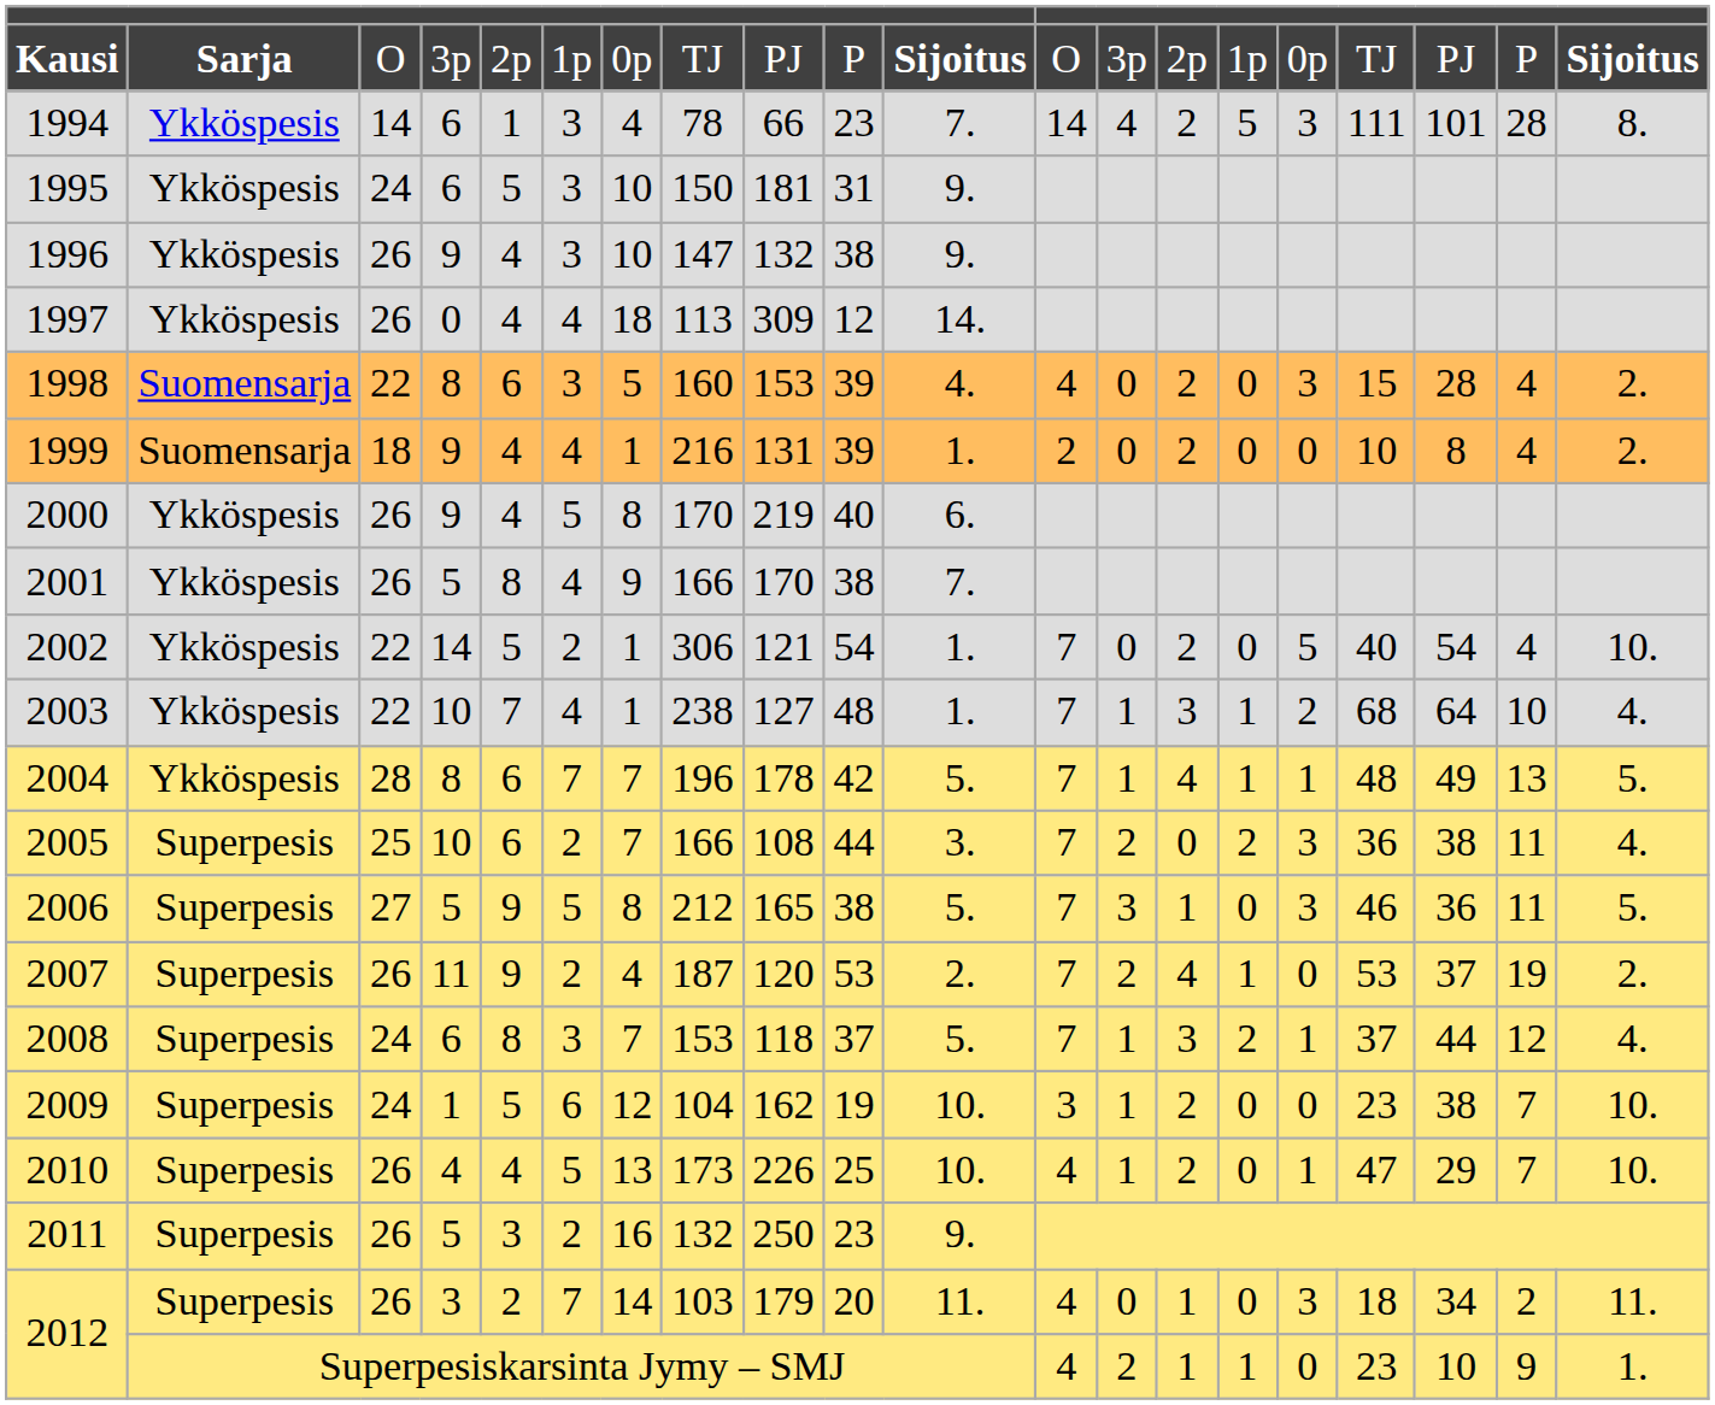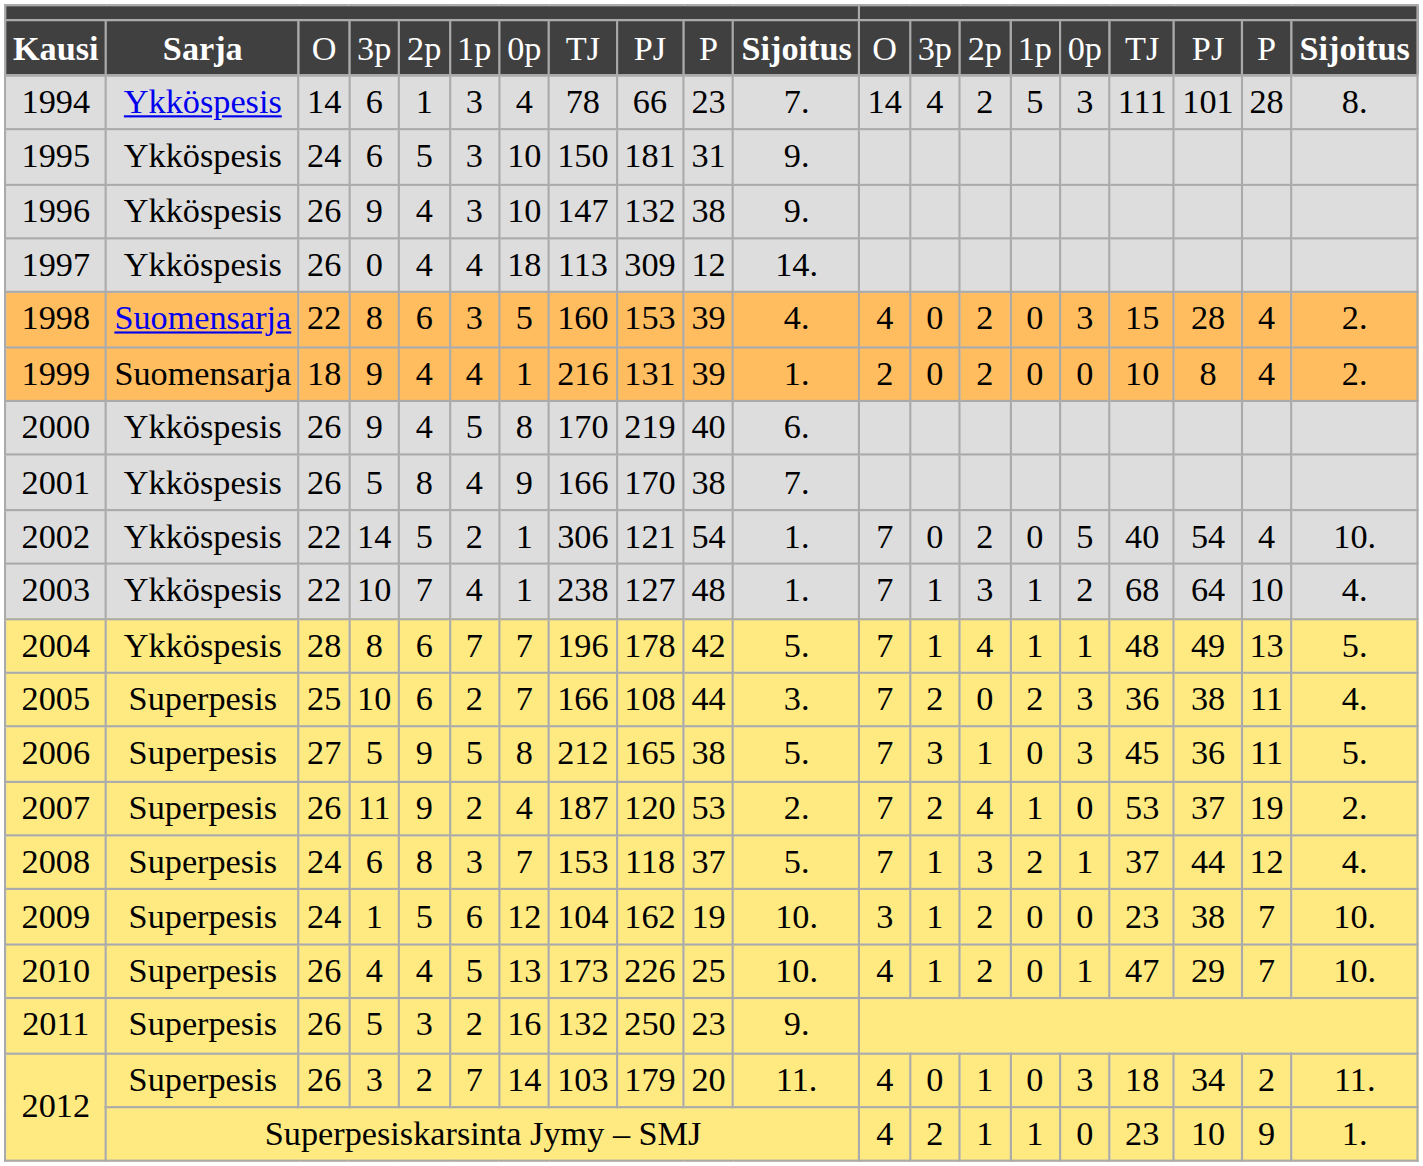 <table class="wikitable" style="text-align:center">
 <tr>
 <td style="background:rgb(64,64,64); color:white" colspan=11></td>
 <td style="background:rgb(64,64,64); color:white" colspan=12></td>
 </tr>
 <tr style="background:rgb(64,64,64); color:white">
 <td><strong>Kausi</strong></td>
 <td><strong>Sarja</strong></td>
 <td width="20">O</td>
 <td width="20">3p</td>
 <td width="20">2p</td>
 <td width="20">1p</td>
 <td width="20">0p</td>
 <td width="20">TJ</td>
 <td width="20">PJ</td>
 <td width="20">P</td>
 <td><strong>Sijoitus</strong></td>
 <td width="20">O</td>
 <td width="20">3p</td>
 <td width="20">2p</td>
 <td width="20">1p</td>
 <td width="20">0p</td>
 <td width="20">TJ</td>
 <td width="20">PJ</td>
 <td width="20">P</td>
 <td><strong>Sijoitus</strong></td>
 </tr>
 <tr bgcolor=#dddddd>
 <td>1994</td>
 <td><a href='#'>Ykköspesis</a></td>
 <td>14</td>
 <td>6</td>
 <td>1</td>
 <td>3</td>
 <td>4</td>
 <td>78</td>
 <td>66</td>
 <td>23</td>
 <td>7.</td>
 <td>14</td>
 <td>4</td>
 <td>2</td>
 <td>5</td>
 <td>3</td>
 <td>111</td>
 <td>101</td>
 <td>28</td>
 <td>8.</td>
 </tr>
 <tr bgcolor=#dddddd>
 <td>1995</td>
 <td>Ykköspesis</td>
 <td>24</td>
 <td>6</td>
 <td>5</td>
 <td>3</td>
 <td>10</td>
 <td>150</td>
 <td>181</td>
 <td>31</td>
 <td>9.</td>
 <td></td>
 <td></td>
 <td></td>
 <td></td>
 <td></td>
 <td></td>
 <td></td>
 <td></td>
 <td></td>
 </tr>
 <tr bgcolor=#dddddd>
 <td>1996</td>
 <td>Ykköspesis</td>
 <td>26</td>
 <td>9</td>
 <td>4</td>
 <td>3</td>
 <td>10</td>
 <td>147</td>
 <td>132</td>
 <td>38</td>
 <td>9.</td>
 <td></td>
 <td></td>
 <td></td>
 <td></td>
 <td></td>
 <td></td>
 <td></td>
 <td></td>
 <td></td>
 </tr>
 <tr bgcolor=#dddddd>
 <td>1997</td>
 <td>Ykköspesis</td>
 <td>26</td>
 <td>0</td>
 <td>4</td>
 <td>4</td>
 <td>18</td>
 <td>113</td>
 <td>309</td>
 <td>12</td>
 <td>14.</td>
 <td></td>
 <td></td>
 <td></td>
 <td></td>
 <td></td>
 <td></td>
 <td></td>
 <td></td>
 <td></td>
 </tr>
 <tr bgcolor=#ffbd5f>
 <td>1998</td>
 <td><a href='#'>Suomensarja</a></td>
 <td>22</td>
 <td>8</td>
 <td>6</td>
 <td>3</td>
 <td>5</td>
 <td>160</td>
 <td>153</td>
 <td>39</td>
 <td>4.</td>
 <td>4</td>
 <td>0</td>
 <td>2</td>
 <td>0</td>
 <td>3</td>
 <td>15</td>
 <td>28</td>
 <td>4</td>
 <td>2.</td>
 </tr>
 <tr bgcolor=#ffbd5f>
 <td>1999</td>
 <td>Suomensarja</td>
 <td>18</td>
 <td>9</td>
 <td>4</td>
 <td>4</td>
 <td>1</td>
 <td>216</td>
 <td>131</td>
 <td>39</td>
 <td>1.</td>
 <td>2</td>
 <td>0</td>
 <td>2</td>
 <td>0</td>
 <td>0</td>
 <td>10</td>
 <td>8</td>
 <td>4</td>
 <td>2.</td>
 </tr>
 <tr bgcolor=#dddddd>
 <td>2000</td>
 <td>Ykköspesis</td>
 <td>26</td>
 <td>9</td>
 <td>4</td>
 <td>5</td>
 <td>8</td>
 <td>170</td>
 <td>219</td>
 <td>40</td>
 <td>6.</td>
 <td></td>
 <td></td>
 <td></td>
 <td></td>
 <td></td>
 <td></td>
 <td></td>
 <td></td>
 <td></td>
 </tr>
 <tr bgcolor=#dddddd>
 <td>2001</td>
 <td>Ykköspesis</td>
 <td>26</td>
 <td>5</td>
 <td>8</td>
 <td>4</td>
 <td>9</td>
 <td>166</td>
 <td>170</td>
 <td>38</td>
 <td>7.</td>
 <td></td>
 <td></td>
 <td></td>
 <td></td>
 <td></td>
 <td></td>
 <td></td>
 <td></td>
 <td></td>
 </tr>
 <tr bgcolor=#dddddd>
 <td>2002</td>
 <td>Ykköspesis</td>
 <td>22</td>
 <td>14</td>
 <td>5</td>
 <td>2</td>
 <td>1</td>
 <td>306</td>
 <td>121</td>
 <td>54</td>
 <td>1.</td>
 <td>7</td>
 <td>0</td>
 <td>2</td>
 <td>0</td>
 <td>5</td>
 <td>40</td>
 <td>54</td>
 <td>4</td>
 <td>10.</td>
 </tr>
 <tr bgcolor=#dddddd>
 <td>2003</td>
 <td>Ykköspesis</td>
 <td>22</td>
 <td>10</td>
 <td>7</td>
 <td>4</td>
 <td>1</td>
 <td>238</td>
 <td>127</td>
 <td>48</td>
 <td>1.</td>
 <td>7</td>
 <td>1</td>
 <td>3</td>
 <td>1</td>
 <td>2</td>
 <td>68</td>
 <td>64</td>
 <td>10</td>
 <td>4.</td>
 </tr>
 <tr bgcolor=#ffea81>
 <td>2004</td>
 <td>Ykköspesis</td>
 <td>28</td>
 <td>8</td>
 <td>6</td>
 <td>7</td>
 <td>7</td>
 <td>196</td>
 <td>178</td>
 <td>42</td>
 <td>5.</td>
 <td>7</td>
 <td>1</td>
 <td>4</td>
 <td>1</td>
 <td>1</td>
 <td>48</td>
 <td>49</td>
 <td>13</td>
 <td>5.</td>
 </tr>
 <tr bgcolor=#ffea81>
 <td>2005</td>
 <td>Superpesis</td>
 <td>25</td>
 <td>10</td>
 <td>6</td>
 <td>2</td>
 <td>7</td>
 <td>166</td>
 <td>108</td>
 <td>44</td>
 <td>3.</td>
 <td>7</td>
 <td>2</td>
 <td>0</td>
 <td>2</td>
 <td>3</td>
 <td>36</td>
 <td>38</td>
 <td>11</td>
 <td>4.</td>
 </tr>
 <tr bgcolor=#ffea81>
 <td>2006</td>
 <td>Superpesis</td>
 <td>27</td>
 <td>5</td>
 <td>9</td>
 <td>5</td>
 <td>8</td>
 <td>212</td>
 <td>165</td>
 <td>38</td>
 <td>5.</td>
 <td>7</td>
 <td>3</td>
 <td>1</td>
 <td>0</td>
 <td>3</td>
-<td>46</td>
+<td>45</td>
 <td>36</td>
 <td>11</td>
 <td>5.</td>
 </tr>
 <tr bgcolor=#ffea81>
 <td>2007</td>
 <td>Superpesis</td>
 <td>26</td>
 <td>11</td>
 <td>9</td>
 <td>2</td>
 <td>4</td>
 <td>187</td>
 <td>120</td>
 <td>53</td>
 <td>2.</td>
 <td>7</td>
 <td>2</td>
 <td>4</td>
 <td>1</td>
 <td>0</td>
 <td>53</td>
 <td>37</td>
 <td>19</td>
 <td>2.</td>
 </tr>
 <tr bgcolor=#ffea81>
 <td>2008</td>
 <td>Superpesis</td>
 <td>24</td>
 <td>6</td>
 <td>8</td>
 <td>3</td>
 <td>7</td>
 <td>153</td>
 <td>118</td>
 <td>37</td>
 <td>5.</td>
 <td>7</td>
 <td>1</td>
 <td>3</td>
 <td>2</td>
 <td>1</td>
 <td>37</td>
 <td>44</td>
 <td>12</td>
 <td>4.</td>
 </tr>
 <tr bgcolor=#ffea81>
 <td>2009</td>
 <td>Superpesis</td>
 <td>24</td>
 <td>1</td>
 <td>5</td>
 <td>6</td>
 <td>12</td>
 <td>104</td>
 <td>162</td>
 <td>19</td>
 <td>10.</td>
 <td>3</td>
 <td>1</td>
 <td>2</td>
 <td>0</td>
 <td>0</td>
 <td>23</td>
 <td>38</td>
 <td>7</td>
 <td>10.</td>
 </tr>
 <tr bgcolor=#ffea81>
 <td>2010</td>
 <td>Superpesis</td>
 <td>26</td>
 <td>4</td>
 <td>4</td>
 <td>5</td>
 <td>13</td>
 <td>173</td>
 <td>226</td>
 <td>25</td>
 <td>10.</td>
 <td>4</td>
 <td>1</td>
 <td>2</td>
 <td>0</td>
 <td>1</td>
 <td>47</td>
 <td>29</td>
 <td>7</td>
 <td>10.</td>
 </tr>
 <tr bgcolor=#ffea81>
 <td>2011</td>
 <td>Superpesis</td>
 <td>26</td>
 <td>5</td>
 <td>3</td>
 <td>2</td>
 <td>16</td>
 <td>132</td>
 <td>250</td>
 <td>23</td>
 <td>9.</td>
 <td colspan=9></td>
 </tr>
 <tr bgcolor=#ffea81>
 <td rowspan=2>2012</td>
 <td>Superpesis</td>
 <td>26</td>
 <td>3</td>
 <td>2</td>
 <td>7</td>
 <td>14</td>
 <td>103</td>
 <td>179</td>
 <td>20</td>
 <td>11.</td>
 <td>4</td>
 <td>0</td>
 <td>1</td>
 <td>0</td>
 <td>3</td>
 <td>18</td>
 <td>34</td>
 <td>2</td>
 <td>11.</td>
 </tr>
 <tr bgcolor=#ffea81>
 <td colspan=10>Superpesiskarsinta Jymy – SMJ</td>
 <td>4</td>
 <td>2</td>
 <td>1</td>
 <td>1</td>
 <td>0</td>
 <td>23</td>
 <td>10</td>
 <td>9</td>
 <td>1.</td>
 </tr>
 </table>
